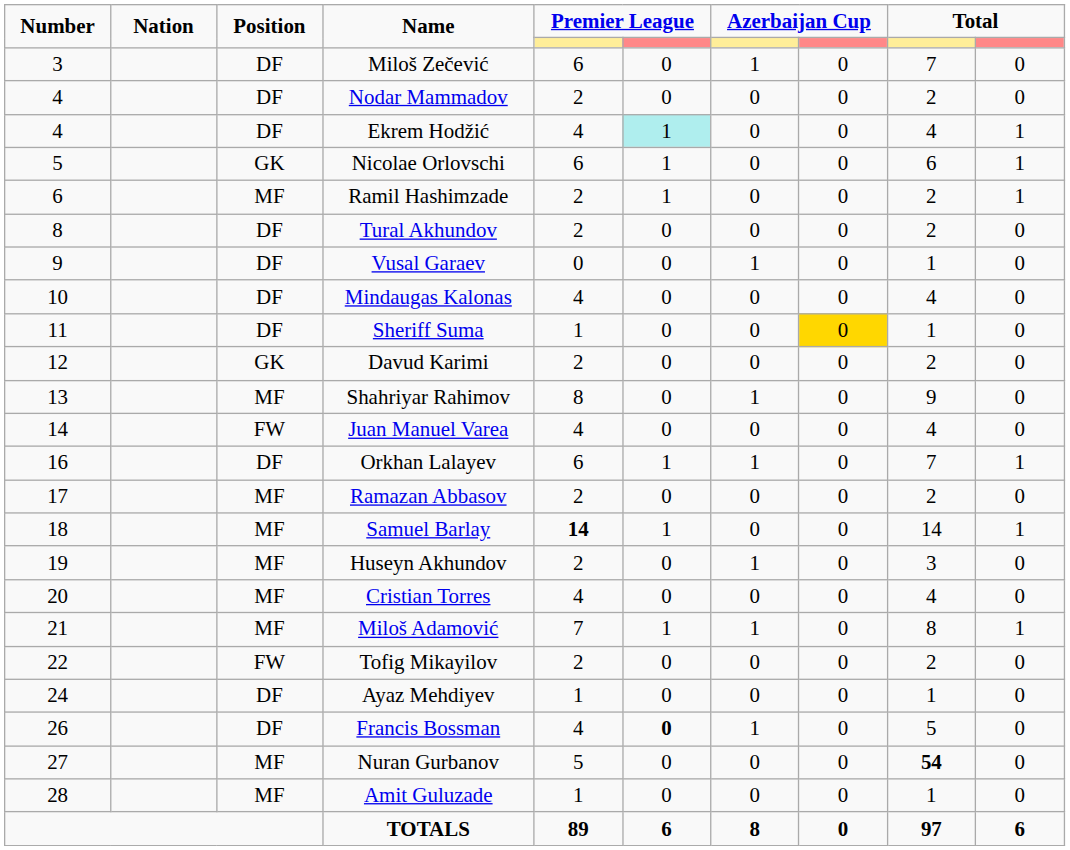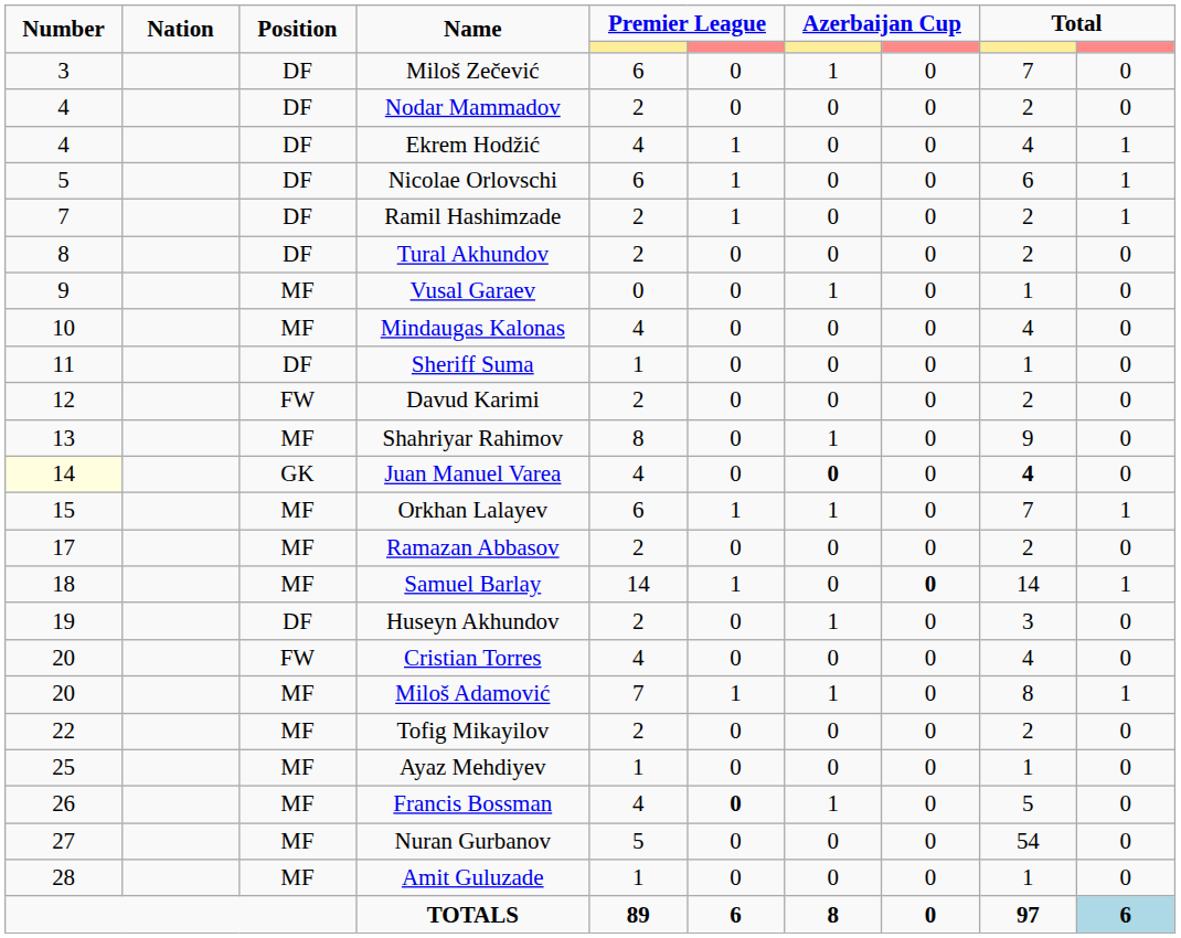 <table class="wikitable" style="font-size: 100%; text-align: center;">
 <tr>
 <td rowspan="2" width="10%" align="center"><strong>Number</strong></td>
 <td rowspan="2" width="10%" align="center"><strong>Nation</strong></td>
 <td rowspan="2" width="10%" align="center"><strong>Position</strong></td>
 <td rowspan="2" width="20%" align="center"><strong>Name</strong></td>
 <td colspan="2" align="center"><strong><a href='#'>Premier League</a></strong></td>
 <td colspan="2" align="center"><strong><a href='#'>Azerbaijan Cup</a></strong></td>
 <td colspan="2" align="center"><strong>Total</strong></td>
 </tr>
 <tr>
 <th width=60 style="background: #FFEE99"></th>
 <th width=60 style="background: #FF8888"></th>
 <th width=60 style="background: #FFEE99"></th>
 <th width=60 style="background: #FF8888"></th>
 <th width=60 style="background: #FFEE99"></th>
 <th width=60 style="background: #FF8888"></th>
 </tr>
 <tr>
 <td>3</td>
 <td></td>
 <td>DF</td>
 <td>Miloš Zečević</td>
 <td>6</td>
 <td>0</td>
 <td>1</td>
 <td>0</td>
 <td>7</td>
 <td>0</td>
 </tr>
 <tr>
 <td>4</td>
 <td></td>
 <td>DF</td>
 <td><a href='#'>Nodar Mammadov</a></td>
 <td>2</td>
 <td>0</td>
 <td>0</td>
 <td>0</td>
 <td>2</td>
 <td>0</td>
 </tr>
 <tr>
 <td>4</td>
 <td></td>
 <td>DF</td>
 <td>Ekrem Hodžić</td>
 <td>4</td>
-<td style="background: paleturquoise;">1</td>
+<td>1</td>
 <td>0</td>
 <td>0</td>
 <td>4</td>
 <td>1</td>
 </tr>
 <tr>
 <td>5</td>
 <td></td>
-<td>GK</td>
+<td>DF</td>
 <td>Nicolae Orlovschi</td>
 <td>6</td>
 <td>1</td>
 <td>0</td>
 <td>0</td>
 <td>6</td>
 <td>1</td>
 </tr>
 <tr>
-<td>6</td>
+<td>7</td>
 <td></td>
-<td>MF</td>
+<td>DF</td>
 <td>Ramil Hashimzade</td>
 <td>2</td>
 <td>1</td>
 <td>0</td>
 <td>0</td>
 <td>2</td>
 <td>1</td>
 </tr>
 <tr>
 <td>8</td>
 <td></td>
 <td>DF</td>
 <td><a href='#'>Tural Akhundov</a></td>
 <td>2</td>
 <td>0</td>
 <td>0</td>
 <td>0</td>
 <td>2</td>
 <td>0</td>
 </tr>
 <tr>
 <td>9</td>
 <td></td>
-<td>DF</td>
+<td>MF</td>
 <td><a href='#'>Vusal Garaev</a></td>
 <td>0</td>
 <td>0</td>
 <td>1</td>
 <td>0</td>
 <td>1</td>
 <td>0</td>
 </tr>
 <tr>
 <td>10</td>
 <td></td>
-<td>DF</td>
+<td>MF</td>
 <td><a href='#'>Mindaugas Kalonas</a></td>
 <td>4</td>
 <td>0</td>
 <td>0</td>
 <td>0</td>
 <td>4</td>
 <td>0</td>
 </tr>
 <tr>
 <td>11</td>
 <td></td>
 <td>DF</td>
 <td><a href='#'>Sheriff Suma</a></td>
 <td>1</td>
 <td>0</td>
 <td>0</td>
-<td style="background: gold;">0</td>
+<td>0</td>
 <td>1</td>
 <td>0</td>
 </tr>
 <tr>
 <td>12</td>
 <td></td>
-<td>GK</td>
+<td>FW</td>
 <td>Davud Karimi</td>
 <td>2</td>
 <td>0</td>
 <td>0</td>
 <td>0</td>
 <td>2</td>
 <td>0</td>
 </tr>
 <tr>
 <td>13</td>
 <td></td>
 <td>MF</td>
 <td>Shahriyar Rahimov</td>
 <td>8</td>
 <td>0</td>
 <td>1</td>
 <td>0</td>
 <td>9</td>
 <td>0</td>
 </tr>
 <tr>
-<td>14</td>
+<td style="background: lightyellow;">14</td>
 <td></td>
-<td>FW</td>
+<td>GK</td>
 <td><a href='#'>Juan Manuel Varea</a></td>
 <td>4</td>
 <td>0</td>
+<td><strong>0</strong></td>
 <td>0</td>
-<td>0</td>
-<td>4</td>
+<td><strong>4</strong></td>
 <td>0</td>
 </tr>
 <tr>
-<td>16</td>
+<td>15</td>
 <td></td>
-<td>DF</td>
+<td>MF</td>
 <td>Orkhan Lalayev</td>
 <td>6</td>
 <td>1</td>
 <td>1</td>
 <td>0</td>
 <td>7</td>
 <td>1</td>
 </tr>
 <tr>
 <td>17</td>
 <td></td>
 <td>MF</td>
 <td><a href='#'>Ramazan Abbasov</a></td>
 <td>2</td>
 <td>0</td>
 <td>0</td>
 <td>0</td>
 <td>2</td>
 <td>0</td>
 </tr>
 <tr>
 <td>18</td>
 <td></td>
 <td>MF</td>
 <td><a href='#'>Samuel Barlay</a></td>
-<td><strong>14</strong></td>
+<td>14</td>
 <td>1</td>
 <td>0</td>
-<td>0</td>
+<td><strong>0</strong></td>
 <td>14</td>
 <td>1</td>
 </tr>
 <tr>
 <td>19</td>
 <td></td>
-<td>MF</td>
+<td>DF</td>
 <td>Huseyn Akhundov</td>
 <td>2</td>
 <td>0</td>
 <td>1</td>
 <td>0</td>
 <td>3</td>
 <td>0</td>
 </tr>
 <tr>
 <td>20</td>
 <td></td>
-<td>MF</td>
+<td>FW</td>
 <td><a href='#'>Cristian Torres</a></td>
 <td>4</td>
 <td>0</td>
 <td>0</td>
 <td>0</td>
 <td>4</td>
 <td>0</td>
 </tr>
 <tr>
-<td>21</td>
+<td>20</td>
 <td></td>
 <td>MF</td>
 <td><a href='#'>Miloš Adamović</a></td>
 <td>7</td>
 <td>1</td>
 <td>1</td>
 <td>0</td>
 <td>8</td>
 <td>1</td>
 </tr>
 <tr>
 <td>22</td>
 <td></td>
-<td>FW</td>
+<td>MF</td>
 <td>Tofig Mikayilov</td>
 <td>2</td>
 <td>0</td>
 <td>0</td>
 <td>0</td>
 <td>2</td>
 <td>0</td>
 </tr>
 <tr>
-<td>24</td>
+<td>25</td>
 <td></td>
-<td>DF</td>
+<td>MF</td>
 <td>Ayaz Mehdiyev</td>
 <td>1</td>
 <td>0</td>
 <td>0</td>
 <td>0</td>
 <td>1</td>
 <td>0</td>
 </tr>
 <tr>
 <td>26</td>
 <td></td>
-<td>DF</td>
+<td>MF</td>
 <td><a href='#'>Francis Bossman</a></td>
 <td>4</td>
 <td><strong>0</strong></td>
 <td>1</td>
 <td>0</td>
 <td>5</td>
 <td>0</td>
 </tr>
 <tr>
 <td>27</td>
 <td></td>
 <td>MF</td>
 <td>Nuran Gurbanov</td>
 <td>5</td>
 <td>0</td>
 <td>0</td>
 <td>0</td>
-<td><strong>54</strong></td>
+<td>54</td>
 <td>0</td>
 </tr>
 <tr>
 <td>28</td>
 <td></td>
 <td>MF</td>
 <td><a href='#'>Amit Guluzade</a></td>
 <td>1</td>
 <td>0</td>
 <td>0</td>
 <td>0</td>
 <td>1</td>
 <td>0</td>
 </tr>
 <tr>
 <td colspan="3"></td>
 <td><strong>TOTALS</strong></td>
 <td><strong>89</strong></td>
 <td><strong>6</strong></td>
 <td><strong>8</strong></td>
 <td><strong>0</strong></td>
 <td><strong>97</strong></td>
-<td><strong>6</strong></td>
+<td style="background: lightblue;"><strong>6</strong></td>
 </tr>
 </table>
